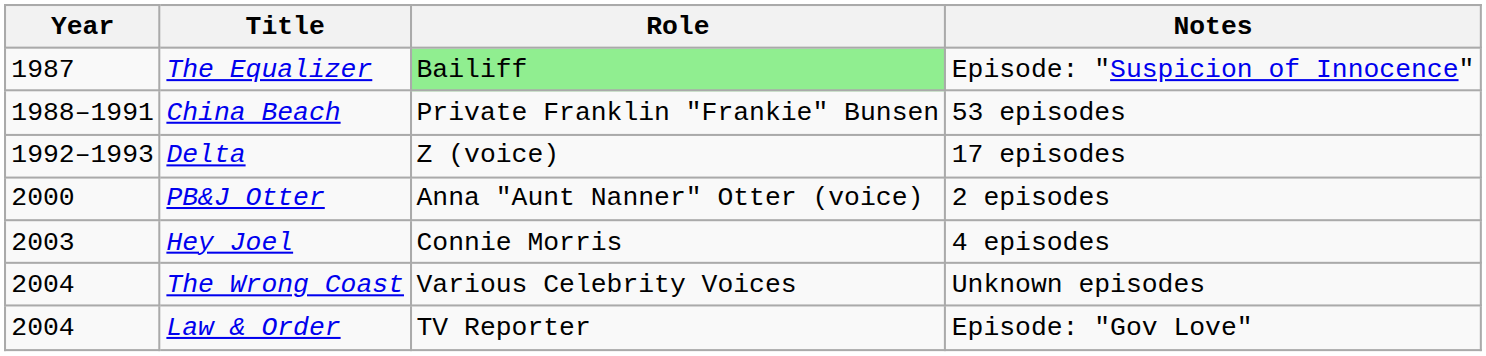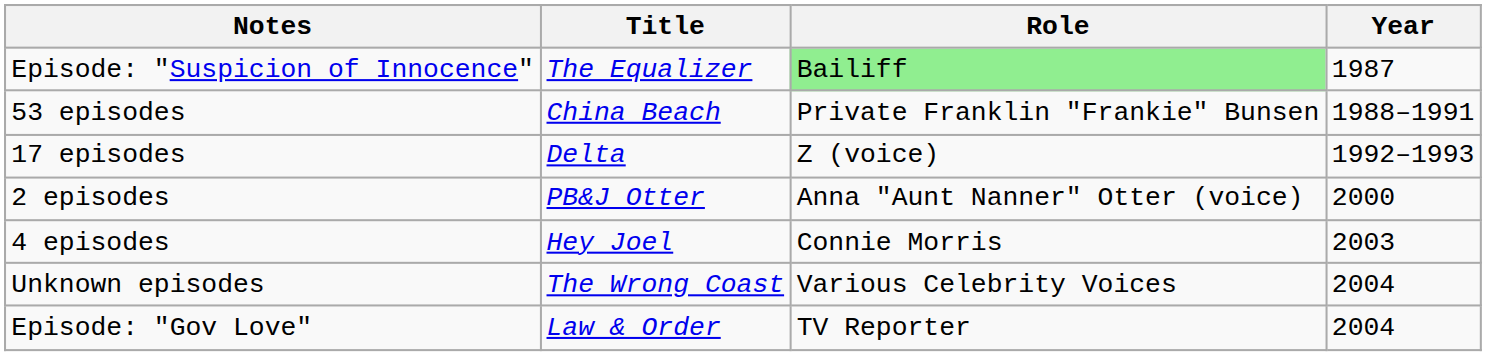 <table class="wikitable sortable">
 <tr>
-<th>Year</th>
+<th>Notes</th>
 <th>Title</th>
 <th>Role</th>
-<th>Notes</th>
+<th>Year</th>
 </tr>
 <tr>
-<td>1987</td>
+<td>Episode: "<a href='#'>Suspicion of Innocence</a>"</td>
 <td><em><a href='#'>The Equalizer</a></em></td>
 <td style="background: lightgreen;">Bailiff</td>
-<td>Episode: "<a href='#'>Suspicion of Innocence</a>"</td>
+<td>1987</td>
 </tr>
 <tr>
-<td>1988–1991</td>
+<td>53 episodes</td>
 <td><em><a href='#'>China Beach</a></em></td>
 <td>Private Franklin "Frankie" Bunsen</td>
-<td>53 episodes</td>
+<td>1988–1991</td>
 </tr>
 <tr>
-<td>1992–1993</td>
+<td>17 episodes</td>
 <td><em><a href='#'>Delta</a></em></td>
 <td>Z (voice)</td>
-<td>17 episodes</td>
+<td>1992–1993</td>
 </tr>
 <tr>
-<td>2000</td>
+<td>2 episodes</td>
 <td><em><a href='#'>PB&J Otter</a></em></td>
 <td>Anna "Aunt Nanner" Otter (voice)</td>
-<td>2 episodes</td>
+<td>2000</td>
 </tr>
 <tr>
-<td>2003</td>
+<td>4 episodes</td>
 <td><em><a href='#'>Hey Joel</a></em></td>
 <td>Connie Morris</td>
-<td>4 episodes</td>
+<td>2003</td>
 </tr>
 <tr>
-<td>2004</td>
+<td>Unknown episodes</td>
 <td><em><a href='#'>The Wrong Coast</a></em></td>
 <td>Various Celebrity Voices</td>
-<td>Unknown episodes</td>
+<td>2004</td>
 </tr>
 <tr>
-<td>2004</td>
+<td>Episode: "Gov Love"</td>
 <td><em><a href='#'>Law & Order</a></em></td>
 <td>TV Reporter</td>
-<td>Episode: "Gov Love"</td>
+<td>2004</td>
 </tr>
 </table>
